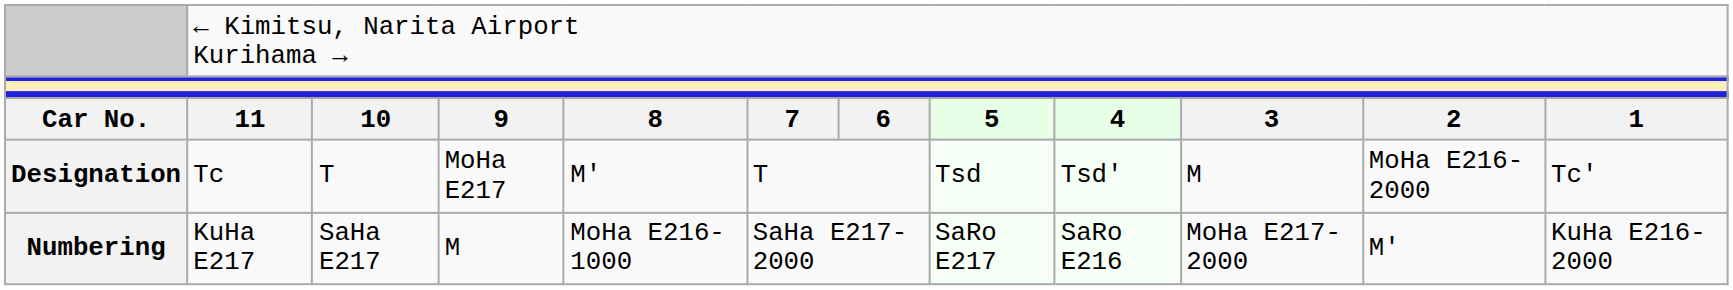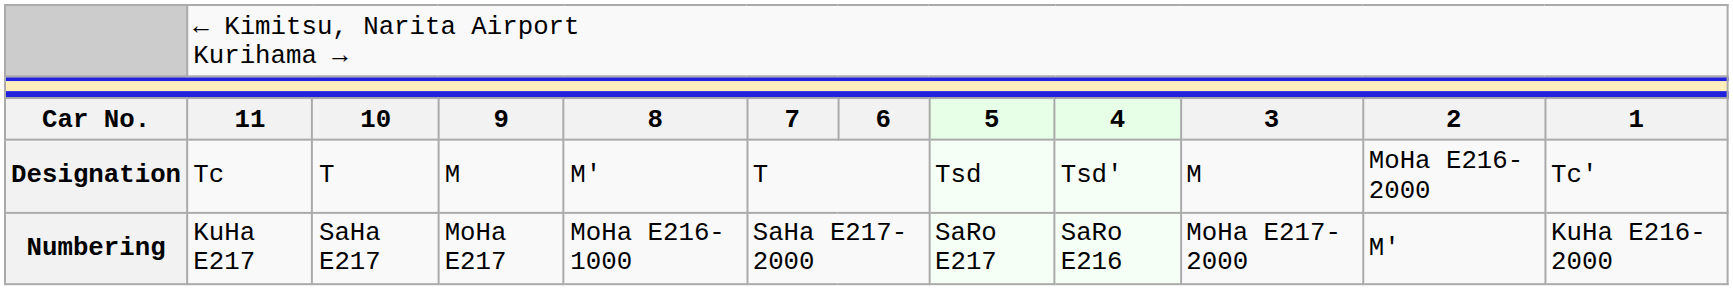 <table class="wikitable">
 <tr>
 <td style="background-color:#ccc;"> </td>
 <td colspan="11"><div>← Kimitsu, Narita Airport</div><div>Kurihama →</div></td>
 </tr>
 <tr style="line-height: 1.5px; background-color: #2222dd;">
 <td colspan="12" style="padding:0; border:0;"> </td>
 </tr>
 <tr style="line-height: 5.5px; background-color: #ffeebb;">
 <td colspan="12" style="padding:0; border:0;"> </td>
 </tr>
 <tr style="line-height: 3px; background-color: #2222dd;">
 <td colspan="12" style="padding:0; border:0;"> </td>
 </tr>
 <tr>
 <th>Car No.</th>
 <th>11</th>
 <th>10</th>
 <th>9</th>
 <th>8</th>
 <th>7</th>
 <th>6</th>
 <th style="background: #E6FFE6">5</th>
 <th style="background: #E6FFE6">4</th>
 <th>3</th>
 <th>2</th>
 <th>1</th>
 </tr>
 <tr>
 <th>Designation</th>
 <td>Tc</td>
 <td>T</td>
-<td>MoHa E217</td>
+<td>M</td>
 <td>M'</td>
 <td colspan="2">T</td>
 <td style="background: #F5FFF5">Tsd</td>
 <td style="background: #F5FFF5">Tsd'</td>
 <td>M</td>
 <td>MoHa E216-2000</td>
 <td>Tc'</td>
 </tr>
 <tr>
 <th>Numbering</th>
 <td>KuHa E217</td>
 <td>SaHa E217</td>
-<td>M</td>
+<td>MoHa E217</td>
 <td>MoHa E216-1000</td>
 <td colspan="2">SaHa E217-2000</td>
 <td style="background: #F5FFF5">SaRo E217</td>
 <td style="background: #F5FFF5">SaRo E216</td>
 <td>MoHa E217-2000</td>
 <td>M'</td>
 <td>KuHa E216-2000</td>
 </tr>
 </table>
